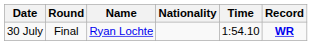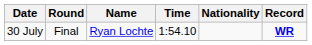 <table class="wikitable" style="text-align:center">
 <tr>
 <th>Date</th>
 <th>Round</th>
 <th>Name</th>
+<th>Time</th>
 <th>Nationality</th>
-<th>Time</th>
 <th>Record</th>
 </tr>
 <tr>
 <td>30 July</td>
 <td>Final</td>
 <td align="left"><a href='#'>Ryan Lochte</a></td>
+<td>1:54.10</td>
 <td align="left"></td>
-<td>1:54.10</td>
 <td><strong><a href='#'>WR</a></strong></td>
 </tr>
 </table>
